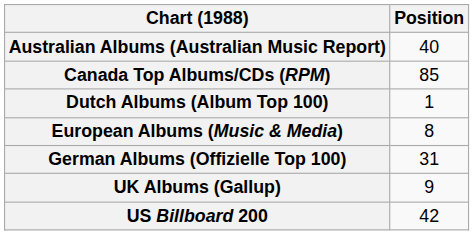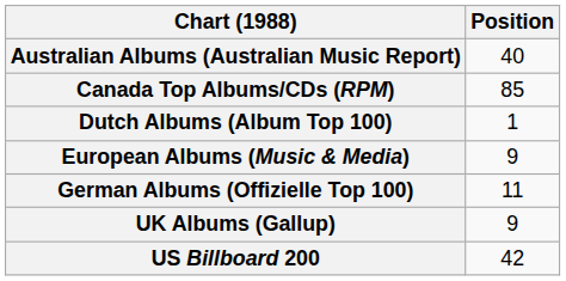 <table class="wikitable sortable plainrowheaders" style="text-align:center">
 <tr>
 <th scope="col">Chart (1988)</th>
 <th scope="col">Position</th>
 </tr>
 <tr>
 <th scope="row">Australian Albums (Australian Music Report)</th>
 <td>40</td>
 </tr>
 <tr>
 <th scope="row">Canada Top Albums/CDs (<em>RPM</em>)</th>
 <td>85</td>
 </tr>
 <tr>
 <th scope="row">Dutch Albums (Album Top 100)</th>
 <td>1</td>
 </tr>
 <tr>
 <th scope="row">European Albums (<em>Music & Media</em>)</th>
-<td>8</td>
+<td>9</td>
 </tr>
 <tr>
 <th scope="row">German Albums (Offizielle Top 100)</th>
-<td>31</td>
+<td>11</td>
 </tr>
 <tr>
 <th scope="row">UK Albums (Gallup)</th>
 <td>9</td>
 </tr>
 <tr>
 <th scope="row">US <em>Billboard</em> 200</th>
 <td>42</td>
 </tr>
 </table>
